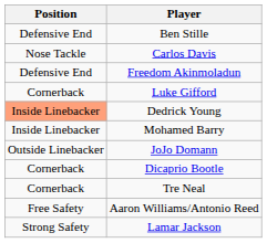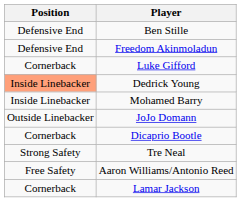 <table class="wikitable" style="text-align: center;">
 <tr>
 <th>Position</th>
 <th>Player</th>
 </tr>
 <tr>
 <td>Defensive End</td>
 <td>Ben Stille</td>
-</tr>
-<tr>
-<td>Nose Tackle</td>
-<td><a href='#'>Carlos Davis</a></td>
 </tr>
 <tr>
 <td>Defensive End</td>
 <td><a href='#'>Freedom Akinmoladun</a></td>
 </tr>
 <tr>
 <td>Cornerback</td>
 <td><a href='#'>Luke Gifford</a></td>
 </tr>
 <tr>
 <td style="background: lightsalmon;">Inside Linebacker</td>
 <td>Dedrick Young</td>
 </tr>
 <tr>
 <td>Inside Linebacker</td>
 <td>Mohamed Barry</td>
 </tr>
 <tr>
 <td>Outside Linebacker</td>
 <td><a href='#'>JoJo Domann</a></td>
 </tr>
 <tr>
 <td>Cornerback</td>
 <td><a href='#'>Dicaprio Bootle</a></td>
 </tr>
 <tr>
-<td>Cornerback</td>
+<td>Strong Safety</td>
 <td>Tre Neal</td>
 </tr>
 <tr>
 <td>Free Safety</td>
 <td>Aaron Williams/Antonio Reed</td>
 </tr>
 <tr>
-<td>Strong Safety</td>
+<td>Cornerback</td>
 <td><a href='#'>Lamar Jackson</a></td>
 </tr>
 </table>
